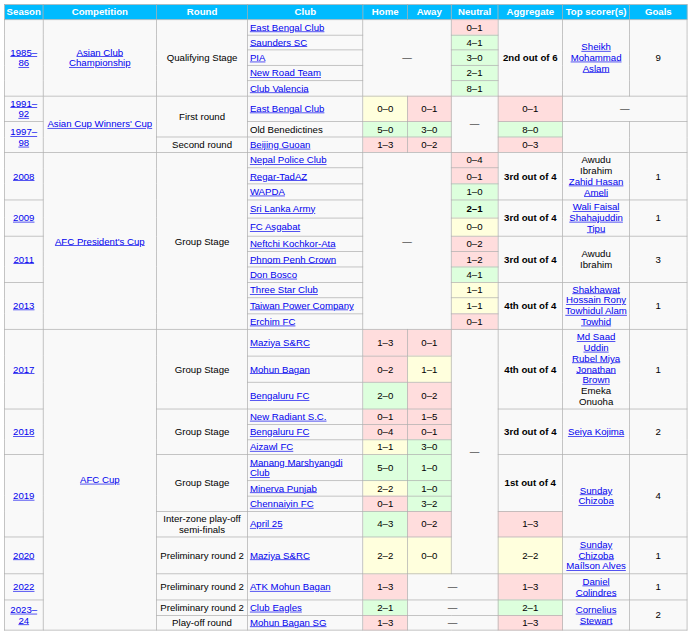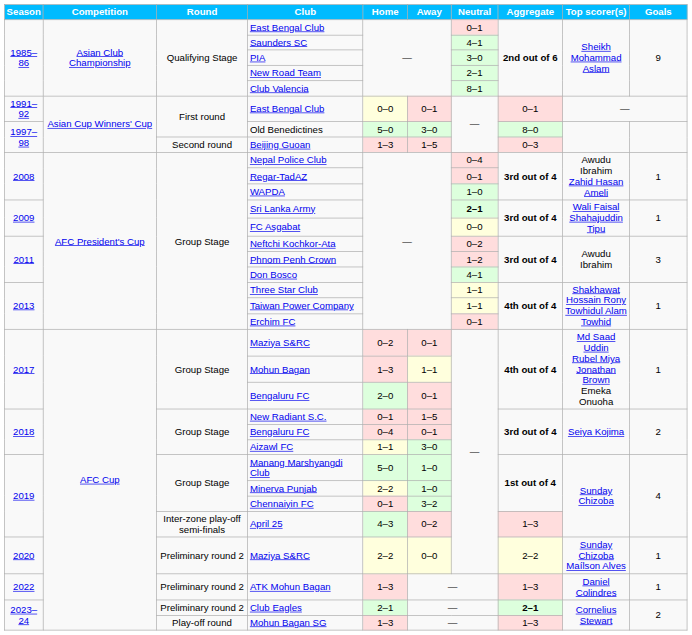 <table class="wikitable sortable" style="text-align: center; font-size: 90%;width: 1020px">
 <tr>
 <th style="background: #00bbff;color:white; text-align:center;">Season</th>
 <th width="200" style="background:#00bbff;color:white; text-align:center;">Competition</th>
 <th width="160" style="background:#00bbff;color:white; text-align:center;">Round</th>
 <th width="210" style="background:#00bbff;color:white; text-align:center;">Club</th>
 <th width="70" style="background:#00bbff;color:white; text-align:center;">Home</th>
 <th width="70" style="background:#00bbff;color:white; text-align:center;">Away</th>
 <th width="70" style="background:#00bbff;color:white; text-align:center;">Neutral</th>
 <th width="100" style="background:#00bbff;color:white; text-align:center;">Aggregate</th>
 <th width="100" style="background:#00bbff;color:white; text-align:center;">Top scorer(s)</th>
 <th width="100" style="background:#00bbff;color:white; text-align:center;">Goals</th>
 </tr>
 <tr>
 <td rowspan=5><a href='#'>1985–86</a></td>
 <td rowspan=5><a href='#'>Asian Club Championship</a></td>
 <td rowspan=5>Qualifying Stage</td>
 <td style="text-align:left"> <a href='#'>East Bengal Club</a></td>
 <td rowspan=5 colspan=2>—</td>
 <td style="text-align:center; background:#FFDDDD;">0–1</td>
 <td rowspan=5><strong>2nd out of 6</strong></td>
 <td rowspan=5> <a href='#'>Sheikh Mohammad Aslam</a></td>
 <td rowspan=5>9</td>
 </tr>
 <tr>
 <td style="text-align:left"> <a href='#'>Saunders SC</a></td>
 <td style="text-align:center; background:#DDFFDD;">4–1</td>
 </tr>
 <tr>
 <td style="text-align:left"> <a href='#'>PIA</a></td>
 <td style="text-align:center; background:#DDFFDD;">3–0</td>
 </tr>
 <tr>
 <td style="text-align:left"> <a href='#'>New Road Team</a></td>
 <td style="text-align:center; background:#DDFFDD;">2–1</td>
 </tr>
 <tr>
 <td style="text-align:left"> <a href='#'>Club Valencia</a></td>
 <td style="text-align:center; background:#DDFFDD;">8–1</td>
 </tr>
 <tr>
 <td><a href='#'>1991–92</a></td>
 <td rowspan=3><a href='#'>Asian Cup Winners' Cup</a></td>
 <td rowspan=2>First round</td>
 <td style="text-align:left"> <a href='#'>East Bengal Club</a></td>
 <td style="text-align:center; background:#FFFFDD;">0–0</td>
 <td style="text-align:center; background:#FFDDDD;">0–1</td>
 <td rowspan=3>—</td>
 <td style="text-align:center; background:#FFDDDD;">0–1</td>
 <td colspan=2>—</td>
 </tr>
 <tr>
 <td rowspan=2><a href='#'>1997–98</a></td>
 <td style="text-align:left"> Old Benedictines</td>
 <td style="text-align:center; background:#DDFFDD;">5–0</td>
 <td style="text-align:center; background:#DDFFDD;">3–0</td>
 <td style="text-align:center; background:#DDFFDD;">8–0</td>
 <td rowspan=2></td>
 <td rowspan=2></td>
 </tr>
 <tr>
 <td>Second round</td>
 <td style="text-align:left"> <a href='#'>Beijing Guoan</a></td>
 <td style="text-align:center; background:#FFDDDD;">1–3</td>
-<td style="text-align:center; background:#FFDDDD;">0–2</td>
+<td style="text-align:center; background:#FFDDDD;">1–5</td>
 <td style="text-align:center; background:#FFDDDD;">0–3</td>
 </tr>
 <tr>
 <td rowspan=3><a href='#'>2008</a></td>
 <td rowspan=11><a href='#'>AFC President's Cup</a></td>
 <td rowspan=11>Group Stage</td>
 <td style="text-align:left"> <a href='#'>Nepal Police Club</a></td>
 <td rowspan=11 colspan=2>—</td>
 <td style="text-align:center; background:#FFDDDD;">0–4</td>
 <td rowspan=3><strong>3rd out of 4</strong></td>
 <td rowspan=3> Awudu Ibrahim <br>  <a href='#'>Zahid Hasan Ameli</a></td>
 <td rowspan=3>1</td>
 </tr>
 <tr>
 <td style="text-align:left"> <a href='#'>Regar-TadAZ</a></td>
 <td style="text-align:center; background:#FFDDDD;">0–1</td>
 </tr>
 <tr>
 <td style="text-align:left"> <a href='#'>WAPDA</a></td>
 <td style="text-align:center; background:#DDFFDD;">1–0</td>
 </tr>
 <tr>
 <td rowspan=2><a href='#'>2009</a></td>
 <td style="text-align:left"> <a href='#'>Sri Lanka Army</a></td>
 <td style="text-align:center; background:#DDFFDD;"><strong>2–1</strong></td>
 <td rowspan=2><strong>3rd out of 4</strong></td>
 <td rowspan=2> <a href='#'>Wali Faisal</a> <br>  <a href='#'>Shahajuddin Tipu</a></td>
 <td rowspan=2>1</td>
 </tr>
 <tr>
 <td style="text-align:left"> <a href='#'>FC Aşgabat</a></td>
 <td style="text-align:center; background:#FFFFDD;">0–0</td>
 </tr>
 <tr>
 <td rowspan=3><a href='#'>2011</a></td>
 <td style="text-align:left"> <a href='#'>Neftchi Kochkor-Ata</a></td>
 <td style="text-align:center; background:#FFDDDD;">0–2</td>
 <td rowspan=3><strong>3rd out of 4</strong></td>
 <td rowspan=3> Awudu Ibrahim</td>
 <td rowspan=3>3</td>
 </tr>
 <tr>
 <td style="text-align:left"> <a href='#'>Phnom Penh Crown</a></td>
 <td style="text-align:center; background:#FFDDDD;">1–2</td>
 </tr>
 <tr>
 <td style="text-align:left"> <a href='#'>Don Bosco</a></td>
 <td style="text-align:center; background:#DDFFDD;">4–1</td>
 </tr>
 <tr>
 <td rowspan=3><a href='#'>2013</a></td>
 <td style="text-align:left"> <a href='#'>Three Star Club</a></td>
 <td style="text-align:center; background:#FFFFDD;">1–1</td>
 <td rowspan=3><strong>4th out of 4</strong></td>
 <td rowspan=3> <a href='#'>Shakhawat Hossain Rony</a> <br>  <a href='#'>Towhidul Alam Towhid</a></td>
 <td rowspan=3>1</td>
 </tr>
 <tr>
 <td style="text-align:left"> <a href='#'>Taiwan Power Company</a></td>
 <td style="text-align:center; background:#FFFFDD;">1–1</td>
 </tr>
 <tr>
 <td style="text-align:left"> <a href='#'>Erchim FC</a></td>
 <td style="text-align:center; background:#FFDDDD;">0–1</td>
 </tr>
 <tr>
 <td rowspan=3><a href='#'>2017</a></td>
 <td rowspan=14><a href='#'>AFC Cup</a></td>
 <td rowspan=3>Group Stage</td>
 <td style="text-align:left"> <a href='#'>Maziya S&RC</a></td>
-<td style="text-align:center; background:#FFDDDD;">1–3</td>
+<td style="text-align:center; background:#FFDDDD;">0–2</td>
 <td style="text-align:center; background:#FFDDDD;">0–1</td>
 <td rowspan=11>—</td>
 <td rowspan=3><strong>4th out of 4</strong></td>
 <td rowspan=3> <a href='#'>Md Saad Uddin</a> <br>  <a href='#'>Rubel Miya</a> <br>  <a href='#'>Jonathan Brown</a> <br>  Emeka Onuoha</td>
 <td rowspan=3>1</td>
 </tr>
 <tr>
 <td style="text-align:left"> <a href='#'>Mohun Bagan</a></td>
-<td style="text-align:center; background:#FFDDDD;">0–2</td>
+<td style="text-align:center; background:#FFDDDD;">1–3</td>
 <td style="text-align:center; background:#FFFFDD;">1–1</td>
 </tr>
 <tr>
 <td style="text-align:left"> <a href='#'>Bengaluru FC</a></td>
 <td style="text-align:center; background:#DDFFDD;">2–0</td>
-<td style="text-align:center; background:#FFDDDD;">0–2</td>
+<td style="text-align:center; background:#FFDDDD;">0–1</td>
 </tr>
 <tr>
 <td rowspan=3><a href='#'>2018</a></td>
 <td rowspan=3>Group Stage</td>
 <td style="text-align:left"> <a href='#'>New Radiant S.C.</a></td>
 <td style="text-align:center; background:#FFDDDD;">0–1</td>
 <td style="text-align:center; background:#FFDDDD;">1–5</td>
 <td rowspan=3><strong>3rd out of 4</strong></td>
 <td rowspan=3> <a href='#'>Seiya Kojima</a></td>
 <td rowspan=3>2</td>
 </tr>
 <tr>
 <td style="text-align:left"> <a href='#'>Bengaluru FC</a></td>
 <td style="text-align:center; background:#FFDDDD;">0–4</td>
 <td style="text-align:center; background:#FFDDDD;">0–1</td>
 </tr>
 <tr>
 <td style="text-align:left"> <a href='#'>Aizawl FC</a></td>
 <td style="text-align:center; background:#FFFFDD;">1–1</td>
 <td style="text-align:center; background:#DDFFDD;">3–0</td>
 </tr>
 <tr>
 <td rowspan=4><a href='#'>2019</a></td>
 <td rowspan=3>Group Stage</td>
 <td style="text-align:left"> <a href='#'>Manang Marshyangdi Club</a></td>
 <td style="text-align:center; background:#DDFFDD;">5–0</td>
 <td style="text-align:center; background:#DDFFDD;">1–0</td>
 <td rowspan=3><strong>1st out of 4</strong></td>
 <td rowspan=4> <a href='#'>Sunday Chizoba</a></td>
 <td rowspan=4>4</td>
 </tr>
 <tr>
 <td style="text-align:left"> <a href='#'>Minerva Punjab</a></td>
 <td style="text-align:center; background:#FFFFDD;">2–2</td>
 <td style="text-align:center; background:#DDFFDD;">1–0</td>
 </tr>
 <tr>
 <td style="text-align:left"> <a href='#'>Chennaiyin FC</a></td>
 <td style="text-align:center; background:#FFDDDD;">0–1</td>
 <td style="text-align:center; background:#DDFFDD;">3–2</td>
 </tr>
 <tr>
 <td>Inter-zone play-off semi-finals</td>
 <td style="text-align:left"> <a href='#'>April 25</a></td>
 <td style="text-align:center; background:#DDFFDD;">4–3</td>
 <td style="text-align:center; background:#FFDDDD;">0–2</td>
 <td style="text-align:center; background:#FFDDDD;">1–3</td>
 </tr>
 <tr>
 <td><a href='#'>2020</a></td>
 <td>Preliminary round 2</td>
 <td style="text-align:left"> <a href='#'>Maziya S&RC</a></td>
 <td style="text-align:center; background:#FFFFDD;">2–2</td>
 <td style="text-align:center; background:#FFFFDD;">0–0</td>
 <td style="text-align:center; background:#FFFFDD;">2–2</td>
 <td> <a href='#'>Sunday Chizoba</a> <br>  <a href='#'>Maílson Alves</a></td>
 <td>1</td>
 </tr>
 <tr>
 <td><a href='#'>2022</a></td>
 <td>Preliminary round 2</td>
 <td style="text-align:left"> <a href='#'>ATK Mohun Bagan</a></td>
 <td style="text-align:center; background:#FFDDDD;">1–3</td>
 <td colspan=2>—</td>
 <td style="text-align:center; background:#FFDDDD;">1–3</td>
 <td> <a href='#'>Daniel Colindres</a></td>
 <td>1</td>
 </tr>
 <tr>
 <td rowspan=2><a href='#'>2023–24</a></td>
 <td>Preliminary round 2</td>
 <td style="text-align:left"> <a href='#'>Club Eagles</a></td>
 <td style="text-align:center; background:#DDFFDD;">2–1</td>
 <td colspan=2>—</td>
-<td style="text-align:center; background:#DDFFDD;">2–1</td>
+<td style="text-align:center; background:#DDFFDD;"><strong>2–1</strong></td>
 <td rowspan=2> <a href='#'>Cornelius Stewart</a></td>
 <td rowspan=2>2</td>
 </tr>
 <tr>
 <td>Play-off round</td>
 <td style="text-align:left"> <a href='#'>Mohun Bagan SG</a></td>
 <td style="text-align:center; background:#FFDDDD;">1–3</td>
 <td colspan=2>—</td>
 <td style="text-align:center; background:#FFDDDD;">1–3</td>
 </tr>
 </table>
